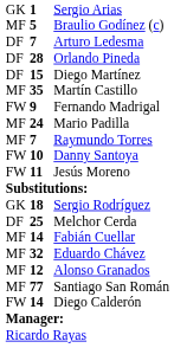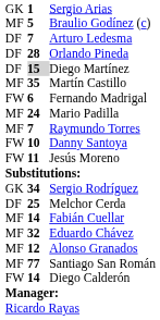 <table style="font-size:90%" cellspacing=0 cellpadding=0 align=center>
 <tr>
 <th width=25></th>
 <th width=25></th>
 </tr>
 <tr>
 <td>GK</td>
 <td><strong>1</strong></td>
 <td> <a href='#'>Sergio Arias</a></td>
 </tr>
 <tr>
 <td>MF</td>
 <td><strong>5</strong></td>
 <td> <a href='#'>Braulio Godínez</a> (<a href='#'>c</a>)</td>
 <td></td>
 </tr>
 <tr>
 <td>DF</td>
 <td><strong>7</strong></td>
 <td> <a href='#'>Arturo Ledesma</a></td>
 </tr>
 <tr>
 <td>DF</td>
 <td><strong>28</strong></td>
 <td> <a href='#'>Orlando Pineda</a></td>
 </tr>
 <tr>
 <td>DF</td>
-<td><strong>15</strong></td>
+<td style="background: lightgrey;"><strong>15</strong></td>
 <td> Diego Martínez</td>
 <td></td>
 <td></td>
 </tr>
 <tr>
 <td>MF</td>
 <td><strong>35</strong></td>
 <td> Martín Castillo</td>
 <td></td>
 </tr>
 <tr>
 <td>FW</td>
-<td><strong>9</strong></td>
+<td><strong>6</strong></td>
 <td> Fernando Madrigal</td>
 </tr>
 <tr>
 <td>MF</td>
 <td><strong>24</strong></td>
 <td> Mario Padilla</td>
 </tr>
 <tr>
 <td>MF</td>
 <td><strong>7</strong></td>
 <td> <a href='#'>Raymundo Torres</a></td>
 <td></td>
 <td></td>
 </tr>
 <tr>
 <td>FW</td>
 <td><strong>10</strong></td>
 <td> <a href='#'>Danny Santoya</a></td>
 <td></td>
 </tr>
 <tr>
 <td>FW</td>
 <td><strong>11</strong></td>
 <td> Jesús Moreno</td>
 </tr>
 <tr>
 <td colspan=3><strong>Substitutions:</strong></td>
 </tr>
 <tr>
 <td>GK</td>
-<td><strong>18</strong></td>
+<td><strong>34</strong></td>
 <td> <a href='#'>Sergio Rodríguez</a></td>
 </tr>
 <tr>
 <td>DF</td>
 <td><strong>25</strong></td>
 <td> Melchor Cerda</td>
 </tr>
 <tr>
 <td>MF</td>
 <td><strong>14</strong></td>
 <td> <a href='#'>Fabián Cuellar</a></td>
 </tr>
 <tr>
 <td>MF</td>
 <td><strong>32</strong></td>
 <td> <a href='#'>Eduardo Chávez</a></td>
 </tr>
 <tr>
 <td>MF</td>
 <td><strong>12</strong></td>
 <td> <a href='#'>Alonso Granados</a></td>
 </tr>
 <tr>
 <td>MF</td>
 <td><strong>77</strong></td>
 <td> Santiago San Román</td>
 <td></td>
 <td></td>
 </tr>
 <tr>
 <td>FW</td>
 <td><strong>14</strong></td>
 <td> Diego Calderón</td>
 <td></td>
 <td></td>
 </tr>
 <tr>
 <td colspan=3><strong>Manager:</strong></td>
 </tr>
 <tr>
 <td colspan=4> <a href='#'>Ricardo Rayas</a></td>
 </tr>
 </table>
